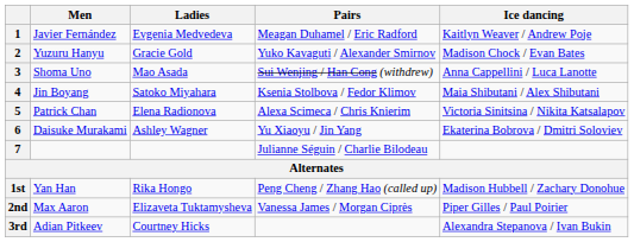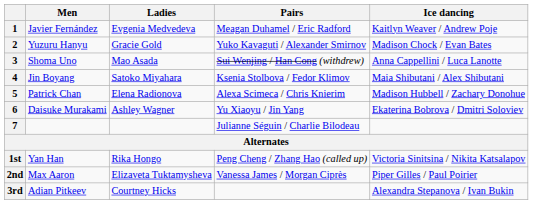 <table class="wikitable">
 <tr>
 <th></th>
 <th>Men</th>
 <th>Ladies</th>
 <th>Pairs</th>
 <th>Ice dancing</th>
 </tr>
 <tr>
 <th>1</th>
 <td> <a href='#'>Javier Fernández</a></td>
 <td> <a href='#'>Evgenia Medvedeva</a></td>
 <td> <a href='#'>Meagan Duhamel</a> / <a href='#'>Eric Radford</a></td>
 <td> <a href='#'>Kaitlyn Weaver</a> / <a href='#'>Andrew Poje</a></td>
 </tr>
 <tr>
 <th>2</th>
 <td> <a href='#'>Yuzuru Hanyu</a></td>
 <td> <a href='#'>Gracie Gold</a></td>
 <td> <a href='#'>Yuko Kavaguti</a> / <a href='#'>Alexander Smirnov</a></td>
 <td> <a href='#'>Madison Chock</a> / <a href='#'>Evan Bates</a></td>
 </tr>
 <tr>
 <th>3</th>
 <td> <a href='#'>Shoma Uno</a></td>
 <td> <a href='#'>Mao Asada</a></td>
 <td> <s><a href='#'>Sui Wenjing</a> / <a href='#'>Han Cong</a></s> <em>(withdrew)</em></td>
 <td> <a href='#'>Anna Cappellini</a> / <a href='#'>Luca Lanotte</a></td>
 </tr>
 <tr>
 <th>4</th>
 <td> <a href='#'>Jin Boyang</a></td>
 <td> <a href='#'>Satoko Miyahara</a></td>
 <td> <a href='#'>Ksenia Stolbova</a> / <a href='#'>Fedor Klimov</a></td>
 <td> <a href='#'>Maia Shibutani</a> / <a href='#'>Alex Shibutani</a></td>
 </tr>
 <tr>
 <th>5</th>
 <td> <a href='#'>Patrick Chan</a></td>
 <td> <a href='#'>Elena Radionova</a></td>
 <td> <a href='#'>Alexa Scimeca</a> / <a href='#'>Chris Knierim</a></td>
-<td> <a href='#'>Victoria Sinitsina</a> / <a href='#'>Nikita Katsalapov</a></td>
+<td> <a href='#'>Madison Hubbell</a> / <a href='#'>Zachary Donohue</a></td>
 </tr>
 <tr>
 <th>6</th>
 <td> <a href='#'>Daisuke Murakami</a></td>
 <td> <a href='#'>Ashley Wagner</a></td>
 <td> <a href='#'>Yu Xiaoyu</a> / <a href='#'>Jin Yang</a></td>
 <td> <a href='#'>Ekaterina Bobrova</a> / <a href='#'>Dmitri Soloviev</a></td>
 </tr>
 <tr>
 <th>7</th>
 <td></td>
 <td></td>
 <td> <a href='#'>Julianne Séguin</a> / <a href='#'>Charlie Bilodeau</a></td>
 <td></td>
 </tr>
 <tr>
 <th colspan=5 align=center>Alternates</th>
 </tr>
 <tr>
 <th>1st</th>
 <td> <a href='#'>Yan Han</a></td>
 <td> <a href='#'>Rika Hongo</a></td>
 <td> <a href='#'>Peng Cheng</a> / <a href='#'>Zhang Hao</a> <em>(called up)</em></td>
-<td> <a href='#'>Madison Hubbell</a> / <a href='#'>Zachary Donohue</a></td>
+<td> <a href='#'>Victoria Sinitsina</a> / <a href='#'>Nikita Katsalapov</a></td>
 </tr>
 <tr>
 <th>2nd</th>
 <td> <a href='#'>Max Aaron</a></td>
 <td> <a href='#'>Elizaveta Tuktamysheva</a></td>
 <td> <a href='#'>Vanessa James</a> / <a href='#'>Morgan Ciprès</a></td>
 <td> <a href='#'>Piper Gilles</a> / <a href='#'>Paul Poirier</a></td>
 </tr>
 <tr>
 <th>3rd</th>
 <td> <a href='#'>Adian Pitkeev</a></td>
 <td> <a href='#'>Courtney Hicks</a></td>
 <td></td>
 <td> <a href='#'>Alexandra Stepanova</a> / <a href='#'>Ivan Bukin</a></td>
 </tr>
 </table>
